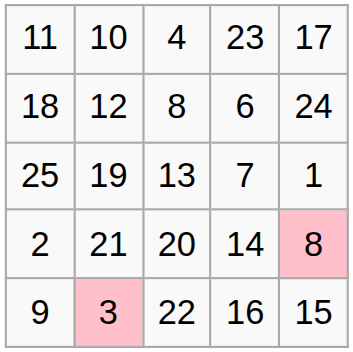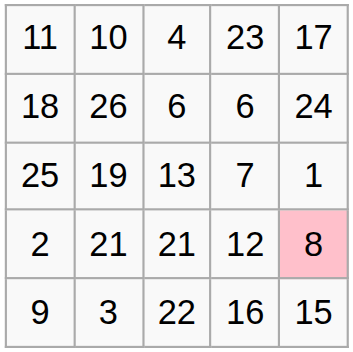 <table class="wikitable" style="margin-left:auto;margin-right:auto;text-align:center;width:10em;height:10em;table-layout:fixed;">
 <tr>
 <td>11</td>
 <td>10</td>
 <td>4</td>
 <td>23</td>
 <td>17</td>
 </tr>
 <tr>
 <td>18</td>
-<td>12</td>
-<td>8</td>
+<td>26</td>
+<td>6</td>
 <td>6</td>
 <td>24</td>
 </tr>
 <tr>
 <td>25</td>
 <td>19</td>
 <td>13</td>
 <td>7</td>
 <td>1</td>
 </tr>
 <tr>
 <td>2</td>
 <td>21</td>
-<td>20</td>
-<td>14</td>
+<td>21</td>
+<td>12</td>
 <td style="background: pink;">8</td>
 </tr>
 <tr>
 <td>9</td>
-<td style="background: pink;">3</td>
+<td>3</td>
 <td>22</td>
 <td>16</td>
 <td>15</td>
 </tr>
 </table>
